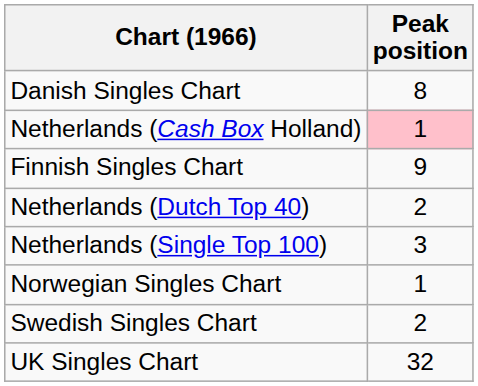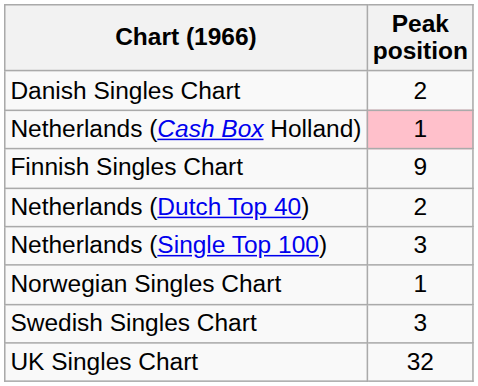 <table class="wikitable sortable">
 <tr>
 <th>Chart (1966)</th>
 <th>Peak<br>position</th>
 </tr>
 <tr>
 <td>Danish Singles Chart</td>
-<td style="text-align:center;">8</td>
+<td style="text-align:center;">2</td>
 </tr>
 <tr>
 <td>Netherlands (<em><a href='#'>Cash Box</a></em> Holland)</td>
 <td style="background: pink; text-align:center;">1</td>
 </tr>
 <tr>
 <td>Finnish Singles Chart</td>
 <td style="text-align:center;">9</td>
 </tr>
 <tr>
 <td>Netherlands (<a href='#'>Dutch Top 40</a>)</td>
 <td style="text-align:center;">2</td>
 </tr>
 <tr>
 <td align="left">Netherlands (<a href='#'>Single Top 100</a>)</td>
 <td style="text-align:center;">3</td>
 </tr>
 <tr>
 <td>Norwegian Singles Chart</td>
 <td style="text-align:center;">1</td>
 </tr>
 <tr>
 <td>Swedish Singles Chart</td>
-<td style="text-align:center;">2</td>
+<td style="text-align:center;">3</td>
 </tr>
 <tr>
 <td>UK Singles Chart</td>
 <td style="text-align:center;">32</td>
 </tr>
 </table>
